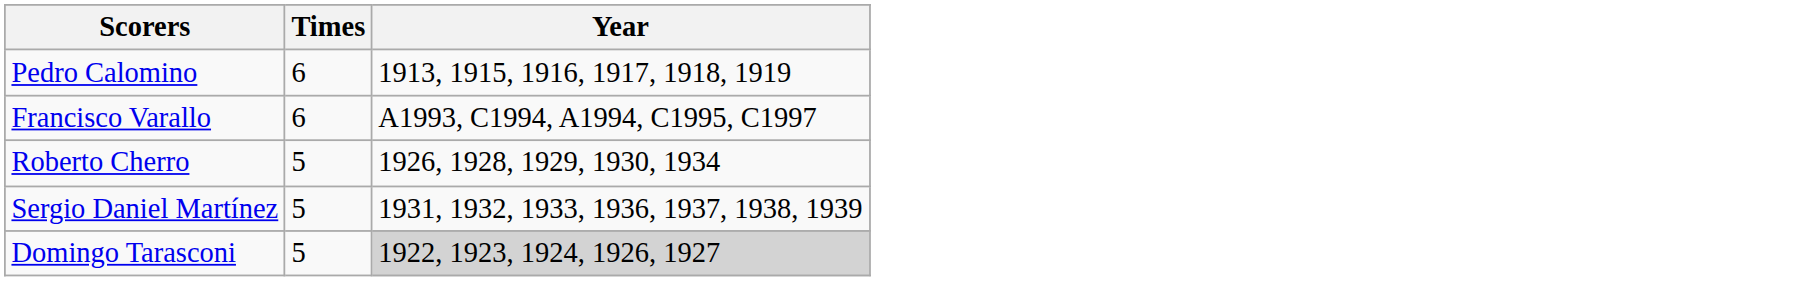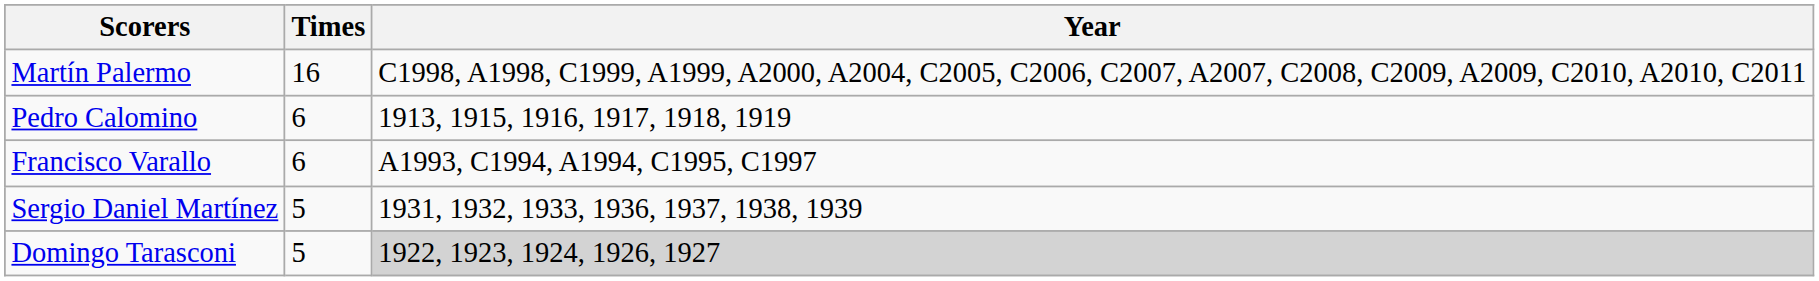 <table class="wikitable sortable">
 <tr>
 <th>Scorers</th>
 <th>Times</th>
 <th>Year</th>
+</tr>
+<tr>
+<td><a href='#'>Martín Palermo</a></td>
+<td>16</td>
+<td>C1998, A1998, C1999, A1999, A2000, A2004, C2005, C2006, C2007, A2007, C2008, C2009, A2009, C2010, A2010, C2011</td>
 </tr>
 <tr>
 <td><a href='#'>Pedro Calomino</a></td>
 <td>6</td>
 <td>1913, 1915, 1916, 1917, 1918, 1919</td>
 </tr>
 <tr>
 <td><a href='#'>Francisco Varallo</a></td>
 <td>6</td>
 <td>A1993, C1994, A1994, C1995, C1997</td>
 </tr>
 <tr>
-<td><a href='#'>Roberto Cherro</a></td>
-<td>5</td>
-<td>1926, 1928, 1929, 1930, 1934</td>
-</tr>
-<tr>
 <td><a href='#'>Sergio Daniel Martínez</a></td>
 <td>5</td>
 <td>1931, 1932, 1933, 1936, 1937, 1938, 1939</td>
 </tr>
 <tr>
 <td><a href='#'>Domingo Tarasconi</a></td>
 <td>5</td>
 <td style="background: lightgrey;">1922, 1923, 1924,  1926, 1927</td>
 </tr>
 </table>
